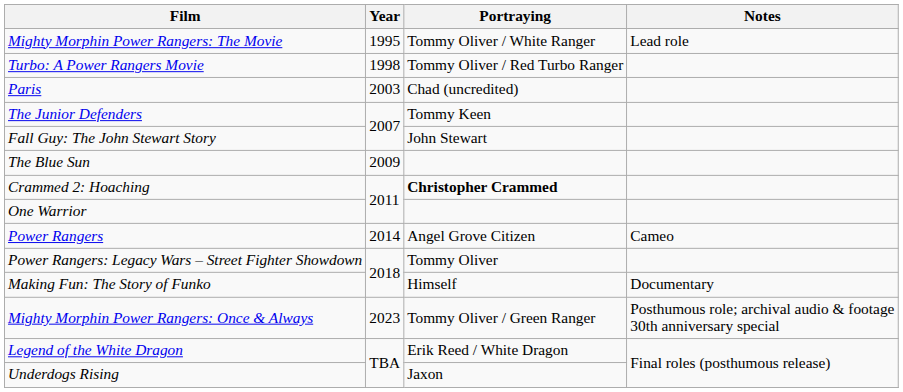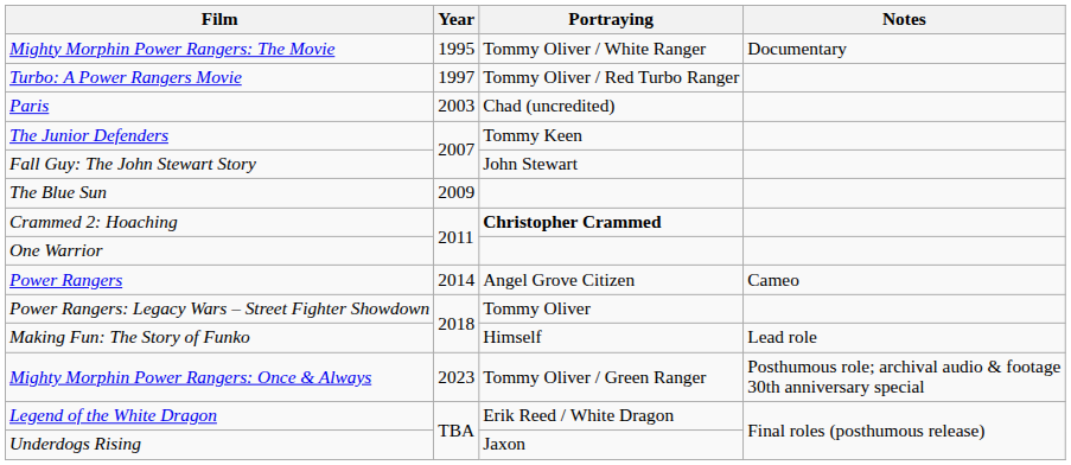 <table class=wikitable>
 <tr>
 <th scope="col">Film</th>
 <th scope="col">Year</th>
 <th scope="col">Portraying</th>
 <th scope="col">Notes</th>
 </tr>
 <tr>
 <td scope="row"><em><a href='#'>Mighty Morphin Power Rangers: The Movie</a></em></td>
 <td>1995</td>
 <td>Tommy Oliver / White Ranger</td>
-<td>Lead role</td>
+<td>Documentary</td>
 </tr>
 <tr>
 <td scope="row"><em><a href='#'>Turbo: A Power Rangers Movie</a></em></td>
-<td>1998</td>
+<td>1997</td>
 <td>Tommy Oliver / Red Turbo Ranger</td>
 <td></td>
 </tr>
 <tr>
 <td scope="row"><em><a href='#'>Paris</a></em></td>
 <td>2003</td>
 <td>Chad (uncredited)</td>
 <td></td>
 </tr>
 <tr>
 <td scope="row"><em><a href='#'>The Junior Defenders</a></em></td>
 <td rowspan="2">2007</td>
 <td>Tommy Keen</td>
 <td></td>
 </tr>
 <tr>
 <td scope="row"><em>Fall Guy: The John Stewart Story</em></td>
 <td>John Stewart</td>
 <td></td>
 </tr>
 <tr>
 <td scope="row"><em>The Blue Sun</em></td>
 <td>2009</td>
 <td></td>
 <td></td>
 </tr>
 <tr>
 <td scope="row"><em>Crammed 2: Hoaching</em></td>
 <td rowspan="2">2011</td>
 <td><strong>Christopher Crammed</strong></td>
 <td></td>
 </tr>
 <tr>
 <td scope="row"><em>One Warrior</em></td>
 <td></td>
 <td></td>
 </tr>
 <tr>
 <td scope="row"><em><a href='#'>Power Rangers</a></em></td>
 <td>2014</td>
 <td>Angel Grove Citizen</td>
 <td>Cameo</td>
 </tr>
 <tr>
 <td scope="row"><em>Power Rangers: Legacy Wars – Street Fighter Showdown</em></td>
 <td rowspan="2">2018</td>
 <td>Tommy Oliver</td>
 <td></td>
 </tr>
 <tr>
 <td scope="row"><em>Making Fun: The Story of Funko</em></td>
 <td>Himself</td>
-<td>Documentary</td>
+<td>Lead role</td>
 </tr>
 <tr>
 <td scope="row"><em><a href='#'>Mighty Morphin Power Rangers: Once & Always</a></em></td>
 <td>2023</td>
 <td>Tommy Oliver / Green Ranger</td>
 <td>Posthumous role; archival audio & footage<br>30th anniversary special</td>
 </tr>
 <tr>
 <td scope="row"><em><a href='#'>Legend of the White Dragon</a></em></td>
 <td rowspan="2">TBA</td>
 <td>Erik Reed / White Dragon</td>
 <td rowspan="2">Final roles (posthumous release)</td>
 </tr>
 <tr>
 <td scope="row"><em>Underdogs Rising</em></td>
 <td>Jaxon</td>
 </tr>
 </table>
